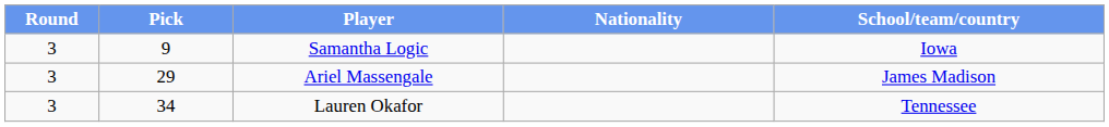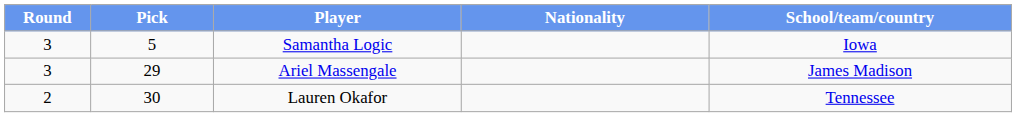 <table class="wikitable" style="text-align:center; width:60em">
 <tr>
 <th style="background:#6495ED; color:white;" width="2%">Round</th>
 <th style="background:#6495ED; color:white;" width="5%">Pick</th>
 <th style="background:#6495ED; color:white;" width="10%">Player</th>
 <th style="background:#6495ED; color:white;" width="10%">Nationality</th>
 <th style="background:#6495ED; color:white;" width="10%">School/team/country</th>
 </tr>
 <tr>
 <td>3</td>
-<td>9</td>
+<td>5</td>
 <td><a href='#'>Samantha Logic</a></td>
 <td></td>
 <td><a href='#'>Iowa</a></td>
 </tr>
 <tr>
 <td>3</td>
 <td>29</td>
 <td><a href='#'>Ariel Massengale</a></td>
 <td></td>
 <td><a href='#'>James Madison</a></td>
 </tr>
 <tr>
-<td>3</td>
-<td>34</td>
+<td>2</td>
+<td>30</td>
 <td>Lauren Okafor</td>
 <td></td>
 <td><a href='#'>Tennessee</a></td>
 </tr>
 </table>
